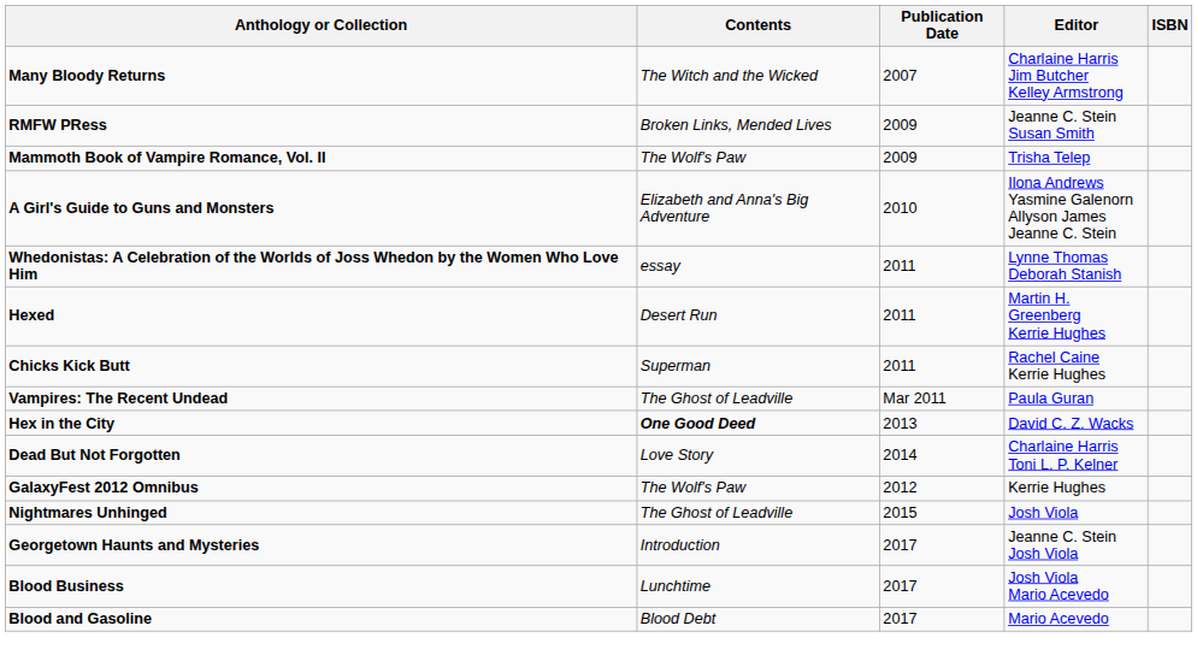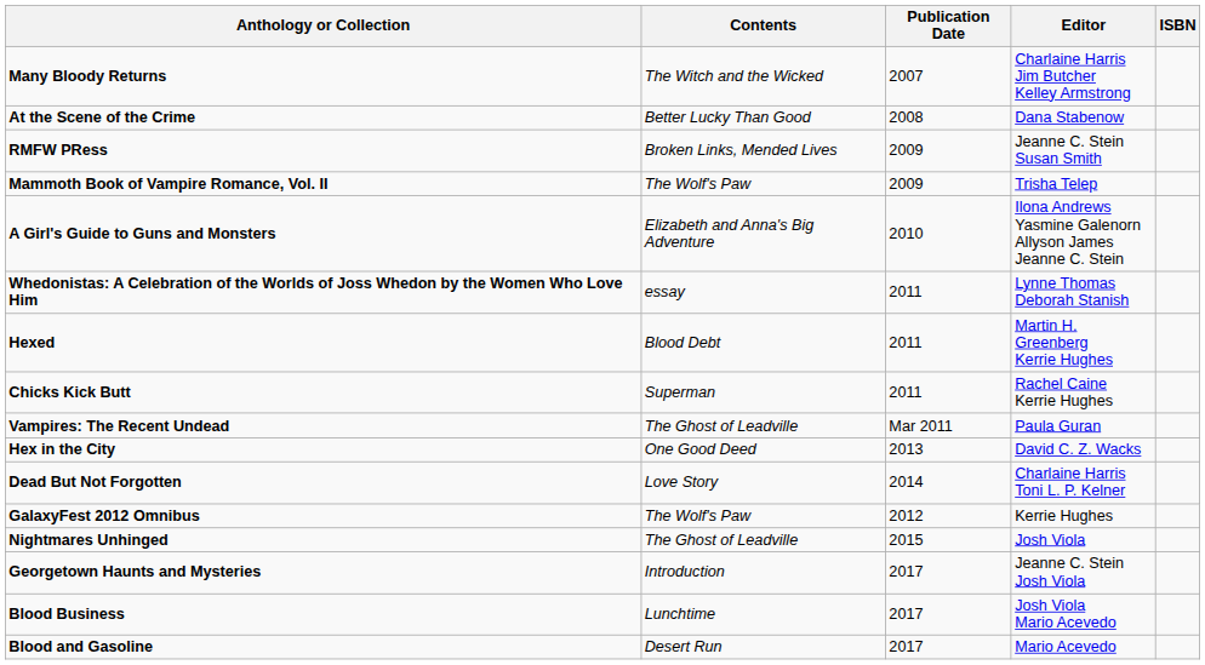 <table class="wikitable">
 <tr>
 <th>Anthology or Collection</th>
 <th>Contents</th>
 <th>Publication Date</th>
 <th>Editor</th>
 <th>ISBN</th>
 </tr>
 <tr>
 <td><strong>Many Bloody Returns</strong></td>
 <td><em>The Witch and the Wicked</em></td>
 <td>2007</td>
 <td><a href='#'>Charlaine Harris</a><br><a href='#'>Jim Butcher</a><br><a href='#'>Kelley Armstrong</a></td>
+<td></td>
+</tr>
+<tr>
+<td><strong>At the Scene of the Crime</strong></td>
+<td><em>Better Lucky Than Good</em></td>
+<td>2008</td>
+<td><a href='#'>Dana Stabenow</a></td>
 <td></td>
 </tr>
 <tr>
 <td><strong>RMFW PRess</strong></td>
 <td><em>Broken Links, Mended Lives</em></td>
 <td>2009</td>
 <td>Jeanne C. Stein<br><a href='#'>Susan Smith</a></td>
 <td></td>
 </tr>
 <tr>
 <td><strong>Mammoth Book of Vampire Romance, Vol. II</strong></td>
 <td><em>The Wolf's Paw</em></td>
 <td>2009</td>
 <td><a href='#'>Trisha Telep</a></td>
 <td></td>
 </tr>
 <tr>
 <td><strong>A Girl's Guide to Guns and Monsters</strong></td>
 <td><em>Elizabeth and Anna's Big Adventure</em></td>
 <td>2010</td>
 <td><a href='#'>Ilona Andrews</a><br>Yasmine Galenorn<br>Allyson James<br>Jeanne C. Stein</td>
 <td></td>
 </tr>
 <tr>
 <td><strong>Whedonistas: A Celebration of the Worlds of Joss Whedon by the Women Who Love Him</strong></td>
 <td><em>essay</em></td>
 <td>2011</td>
 <td><a href='#'>Lynne Thomas</a><br><a href='#'>Deborah Stanish</a></td>
 <td></td>
 </tr>
 <tr>
 <td><strong>Hexed</strong></td>
-<td><em>Desert Run</em></td>
+<td><em>Blood Debt</em></td>
 <td>2011</td>
 <td><a href='#'>Martin H. Greenberg</a><br><a href='#'>Kerrie Hughes</a></td>
 <td></td>
 </tr>
 <tr>
 <td><strong>Chicks Kick Butt</strong></td>
 <td><em>Superman</em></td>
 <td>2011</td>
 <td><a href='#'>Rachel Caine</a><br>Kerrie Hughes</td>
 <td></td>
 </tr>
 <tr>
 <td><strong>Vampires: The Recent Undead</strong></td>
 <td><em>The Ghost of Leadville</em></td>
 <td>Mar 2011</td>
 <td><a href='#'>Paula Guran</a></td>
 <td></td>
 </tr>
 <tr>
 <td><strong>Hex in the City</strong></td>
-<td><strong><em>One Good Deed</em></strong></td>
+<td><em>One Good Deed</em></td>
 <td>2013</td>
 <td><a href='#'>David C. Z. Wacks</a></td>
 <td></td>
 </tr>
 <tr>
 <td><strong>Dead But Not Forgotten</strong></td>
 <td><em>Love Story</em></td>
 <td>2014</td>
 <td><a href='#'>Charlaine Harris</a><br><a href='#'>Toni L. P. Kelner</a></td>
 <td></td>
 </tr>
 <tr>
 <td><strong>GalaxyFest 2012 Omnibus</strong></td>
 <td><em>The Wolf's Paw</em></td>
 <td>2012</td>
 <td>Kerrie Hughes</td>
 <td></td>
 </tr>
 <tr>
 <td><strong>Nightmares Unhinged</strong></td>
 <td><em>The Ghost of Leadville</em></td>
 <td>2015</td>
 <td><a href='#'>Josh Viola</a></td>
 <td></td>
 </tr>
 <tr>
 <td><strong>Georgetown Haunts and Mysteries</strong></td>
 <td><em>Introduction</em></td>
 <td>2017</td>
 <td>Jeanne C. Stein<br><a href='#'>Josh Viola</a></td>
 <td></td>
 </tr>
 <tr>
 <td><strong>Blood Business</strong></td>
 <td><em>Lunchtime</em></td>
 <td>2017</td>
 <td><a href='#'>Josh Viola</a><br><a href='#'>Mario Acevedo</a></td>
 <td></td>
 </tr>
 <tr>
 <td><strong>Blood and Gasoline</strong></td>
-<td><em>Blood Debt</em></td>
+<td><em>Desert Run</em></td>
 <td>2017</td>
 <td><a href='#'>Mario Acevedo</a></td>
 <td></td>
 </tr>
 </table>
